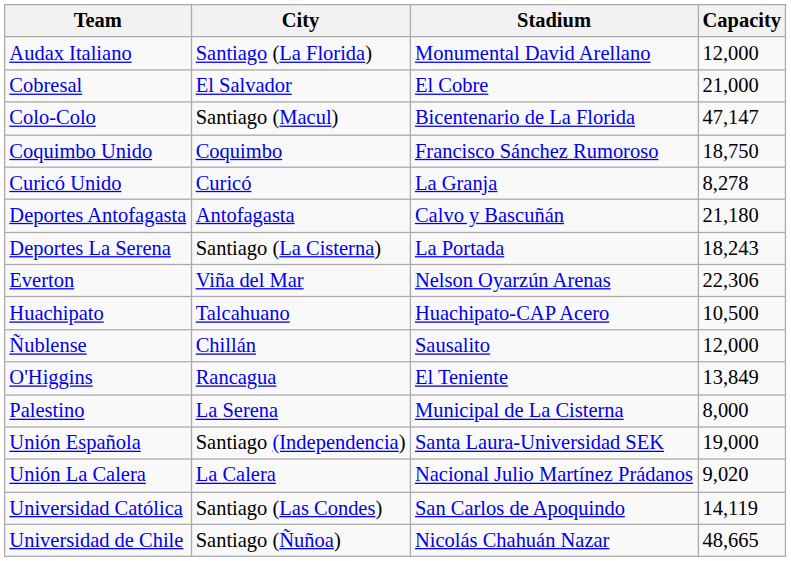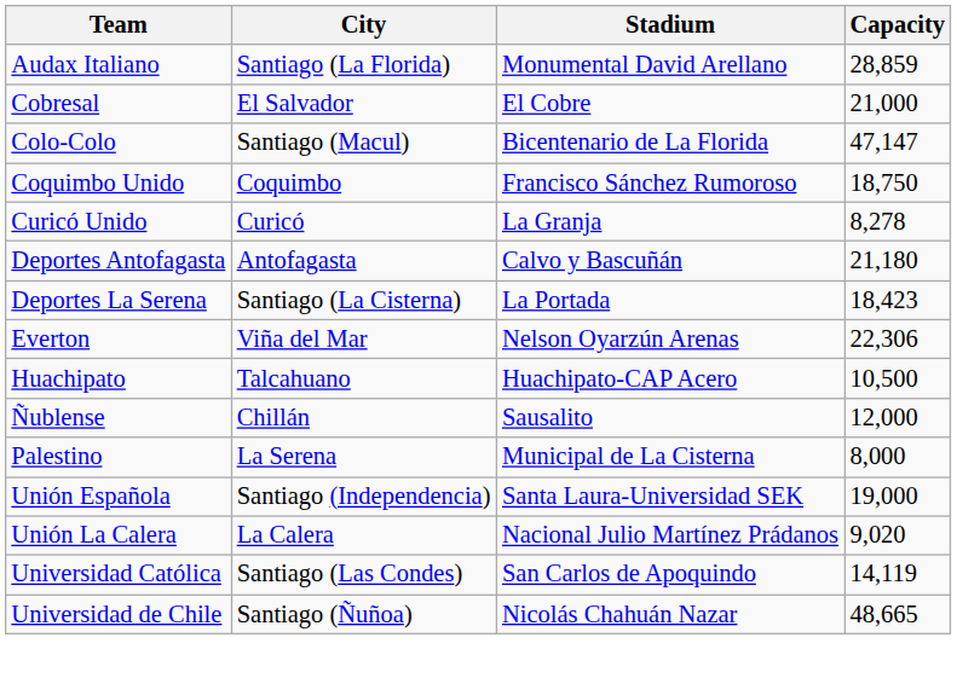 <table class="wikitable sortable">
 <tr>
 <th>Team</th>
 <th>City</th>
 <th>Stadium</th>
 <th>Capacity</th>
 </tr>
 <tr>
 <td><a href='#'>Audax Italiano</a></td>
 <td><a href='#'>Santiago</a> (<a href='#'>La Florida</a>)</td>
 <td><a href='#'>Monumental David Arellano</a></td>
-<td>12,000</td>
+<td>28,859</td>
 </tr>
 <tr>
 <td><a href='#'>Cobresal</a></td>
 <td><a href='#'>El Salvador</a></td>
 <td><a href='#'>El Cobre</a></td>
 <td>21,000</td>
 </tr>
 <tr>
 <td><a href='#'>Colo-Colo</a></td>
 <td>Santiago (<a href='#'>Macul</a>)</td>
 <td><a href='#'>Bicentenario de La Florida</a></td>
 <td>47,147</td>
 </tr>
 <tr>
 <td><a href='#'>Coquimbo Unido</a></td>
 <td><a href='#'>Coquimbo</a></td>
 <td><a href='#'>Francisco Sánchez Rumoroso</a></td>
 <td>18,750</td>
 </tr>
 <tr>
 <td><a href='#'>Curicó Unido</a></td>
 <td><a href='#'>Curicó</a></td>
 <td><a href='#'>La Granja</a></td>
 <td>8,278</td>
 </tr>
 <tr>
 <td><a href='#'>Deportes Antofagasta</a></td>
 <td><a href='#'>Antofagasta</a></td>
 <td><a href='#'>Calvo y Bascuñán</a></td>
 <td>21,180</td>
 </tr>
 <tr>
 <td><a href='#'>Deportes La Serena</a></td>
 <td>Santiago (<a href='#'>La Cisterna</a>)</td>
 <td><a href='#'>La Portada</a></td>
-<td>18,243</td>
+<td>18,423</td>
 </tr>
 <tr>
 <td><a href='#'>Everton</a></td>
 <td><a href='#'>Viña del Mar</a></td>
 <td><a href='#'>Nelson Oyarzún Arenas</a></td>
 <td>22,306</td>
 </tr>
 <tr>
 <td><a href='#'>Huachipato</a></td>
 <td><a href='#'>Talcahuano</a></td>
 <td><a href='#'>Huachipato-CAP Acero</a></td>
 <td>10,500</td>
 </tr>
 <tr>
 <td><a href='#'>Ñublense</a></td>
 <td><a href='#'>Chillán</a></td>
 <td><a href='#'>Sausalito</a></td>
 <td>12,000</td>
-</tr>
-<tr>
-<td><a href='#'>O'Higgins</a></td>
-<td><a href='#'>Rancagua</a></td>
-<td><a href='#'>El Teniente</a></td>
-<td>13,849</td>
 </tr>
 <tr>
 <td><a href='#'>Palestino</a></td>
 <td><a href='#'>La Serena</a></td>
 <td><a href='#'>Municipal de La Cisterna</a></td>
 <td>8,000</td>
 </tr>
 <tr>
 <td><a href='#'>Unión Española</a></td>
 <td>Santiago <a href='#'>(Independencia</a>)</td>
 <td><a href='#'>Santa Laura-Universidad SEK</a></td>
 <td>19,000</td>
 </tr>
 <tr>
 <td><a href='#'>Unión La Calera</a></td>
 <td><a href='#'>La Calera</a></td>
 <td><a href='#'>Nacional Julio Martínez Prádanos</a></td>
 <td>9,020</td>
 </tr>
 <tr>
 <td><a href='#'>Universidad Católica</a></td>
 <td>Santiago (<a href='#'>Las Condes</a>)</td>
 <td><a href='#'>San Carlos de Apoquindo</a></td>
 <td>14,119</td>
 </tr>
 <tr>
 <td><a href='#'>Universidad de Chile</a></td>
 <td>Santiago (<a href='#'>Ñuñoa</a>)</td>
 <td><a href='#'>Nicolás Chahuán Nazar</a></td>
 <td>48,665</td>
 </tr>
 </table>
